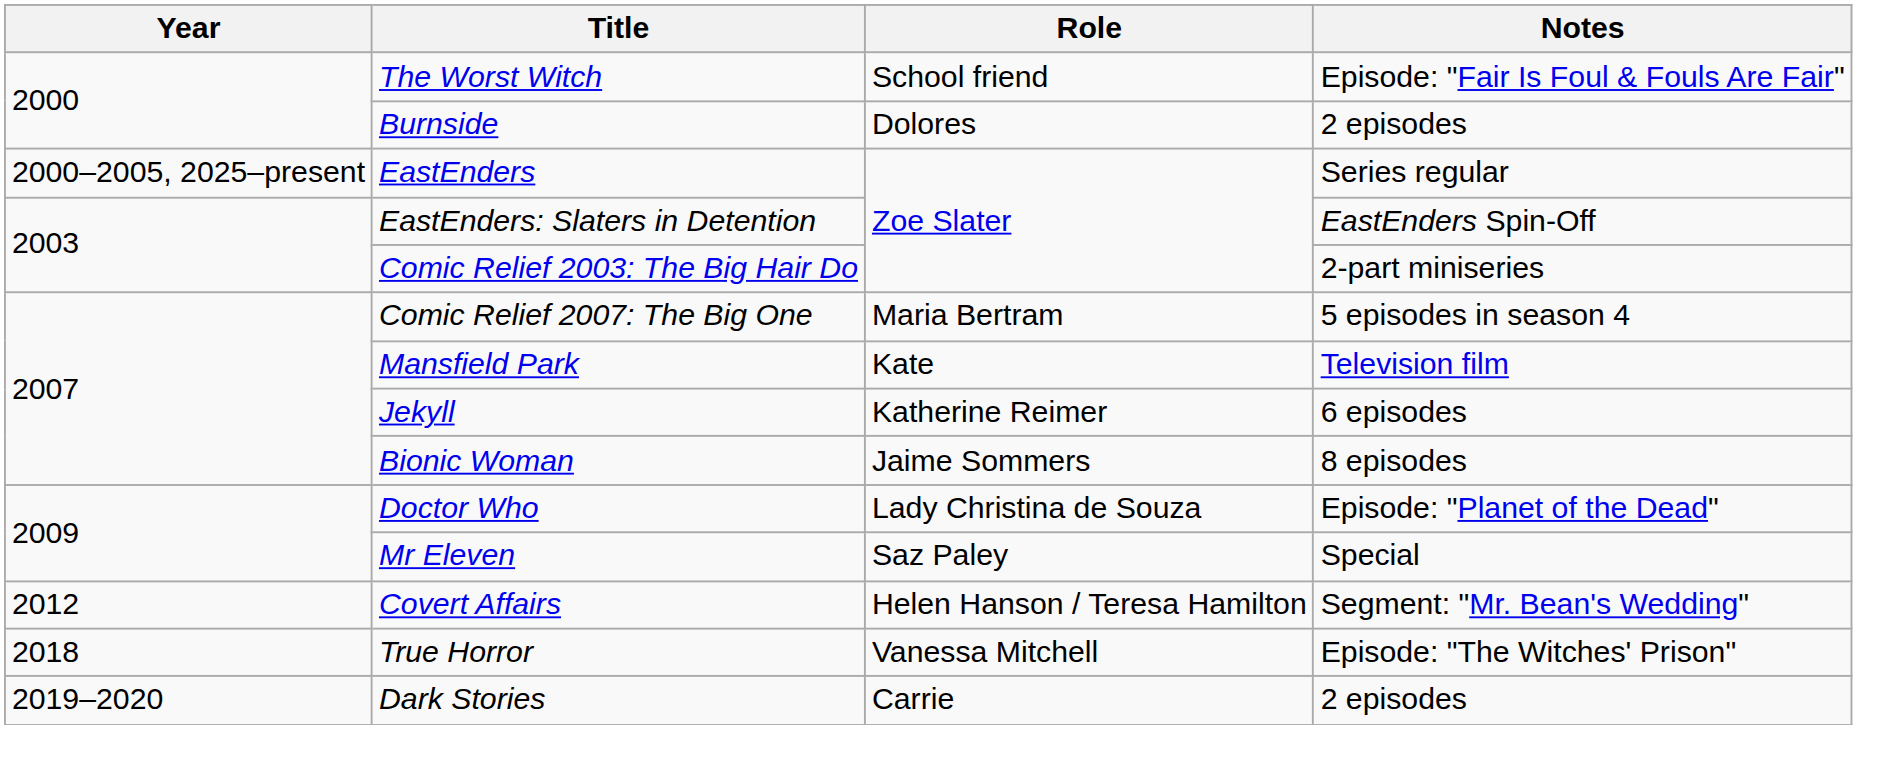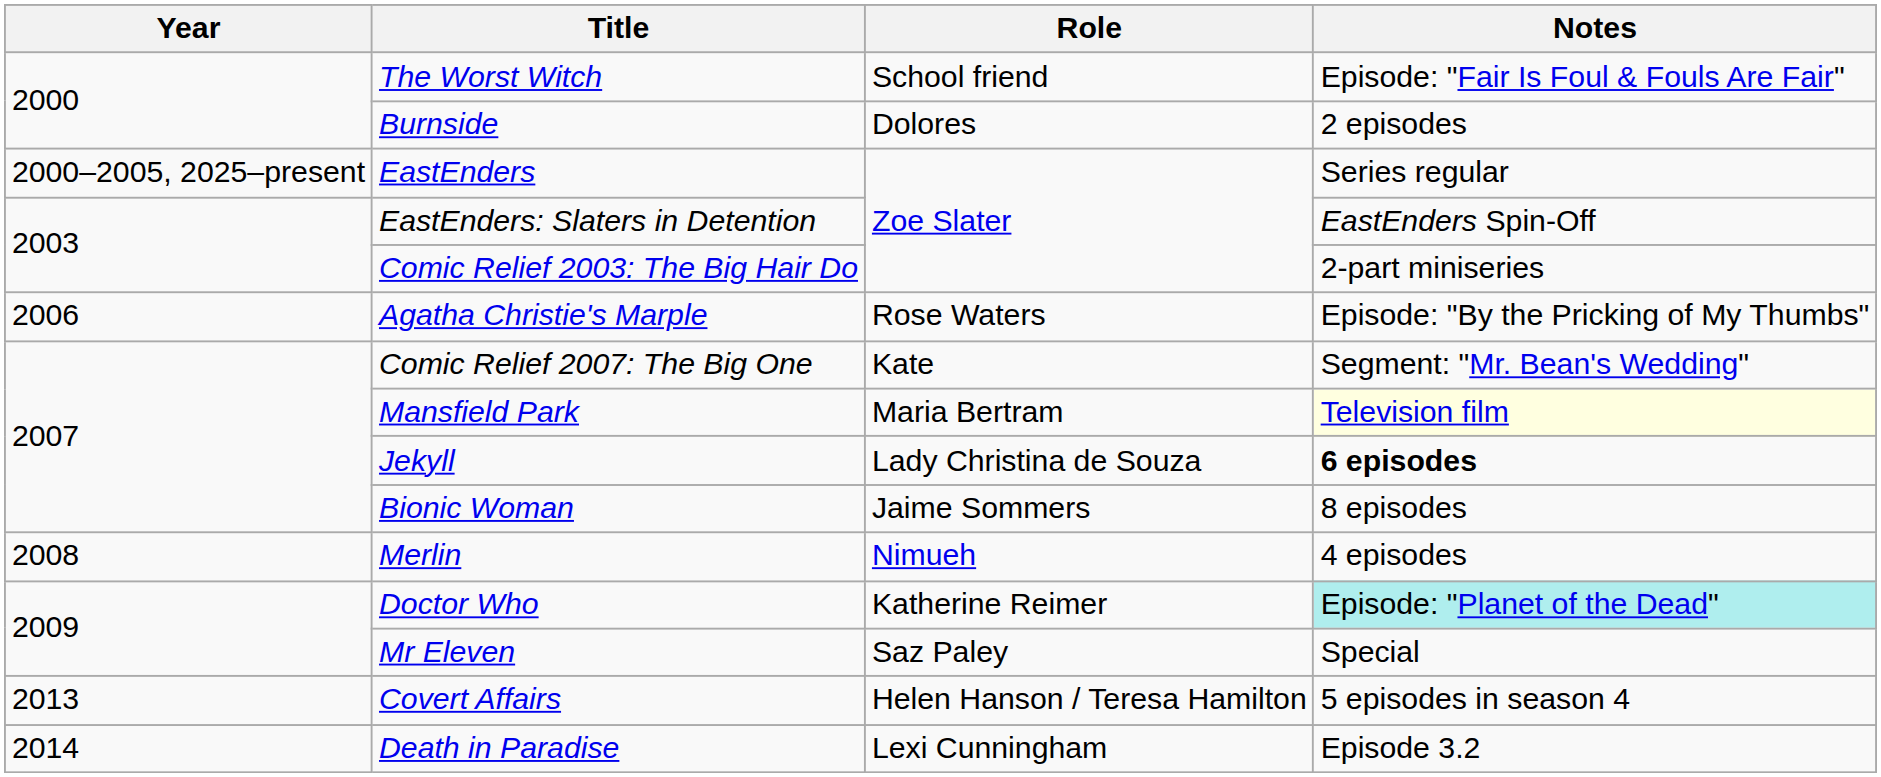 <table class="wikitable sortable">
 <tr>
 <th>Year</th>
 <th>Title</th>
 <th>Role</th>
 <th class="unsortable">Notes</th>
 </tr>
 <tr>
 <td rowspan=2>2000</td>
 <td><em><a href='#'>The Worst Witch</a></em></td>
 <td>School friend</td>
 <td>Episode: "<a href='#'>Fair Is Foul & Fouls Are Fair</a>"</td>
 </tr>
 <tr>
 <td><em><a href='#'>Burnside</a></em></td>
 <td>Dolores</td>
 <td>2 episodes</td>
 </tr>
 <tr>
 <td>2000–2005, 2025–present</td>
 <td><em><a href='#'>EastEnders</a></em></td>
 <td rowspan="3"><a href='#'>Zoe Slater</a></td>
 <td>Series regular</td>
 </tr>
 <tr>
 <td rowspan=2>2003</td>
 <td><em>EastEnders: Slaters in Detention</em></td>
 <td><em>EastEnders</em> Spin-Off</td>
 </tr>
 <tr>
 <td><em><a href='#'>Comic Relief 2003: The Big Hair Do</a></em></td>
 <td>2-part miniseries</td>
 </tr>
 <tr>
+<td>2006</td>
+<td><em><a href='#'>Agatha Christie's Marple</a></em></td>
+<td>Rose Waters</td>
+<td>Episode: "By the Pricking of My Thumbs"</td>
+</tr>
+<tr>
 <td rowspan=4>2007</td>
 <td><em>Comic Relief 2007: The Big One</em></td>
-<td>Maria Bertram</td>
-<td>5 episodes in season 4</td>
+<td>Kate</td>
+<td>Segment: "<a href='#'>Mr. Bean's Wedding</a>"</td>
 </tr>
 <tr>
 <td><em><a href='#'>Mansfield Park</a></em></td>
-<td>Kate</td>
-<td><a href='#'>Television film</a></td>
+<td>Maria Bertram</td>
+<td style="background: lightyellow;"><a href='#'>Television film</a></td>
 </tr>
 <tr>
 <td><em><a href='#'>Jekyll</a></em></td>
-<td>Katherine Reimer</td>
-<td>6 episodes</td>
+<td>Lady Christina de Souza</td>
+<td><strong>6 episodes</strong></td>
 </tr>
 <tr>
 <td><em><a href='#'>Bionic Woman</a></em></td>
 <td>Jaime Sommers</td>
 <td>8 episodes</td>
 </tr>
 <tr>
+<td>2008</td>
+<td><em><a href='#'>Merlin</a></em></td>
+<td><a href='#'>Nimueh</a></td>
+<td>4 episodes</td>
+</tr>
+<tr>
 <td rowspan=2>2009</td>
 <td><em><a href='#'>Doctor Who</a></em></td>
-<td>Lady Christina de Souza</td>
-<td>Episode: "<a href='#'>Planet of the Dead</a>"</td>
+<td>Katherine Reimer</td>
+<td style="background: paleturquoise;">Episode: "<a href='#'>Planet of the Dead</a>"</td>
 </tr>
 <tr>
 <td><em><a href='#'>Mr Eleven</a></em></td>
 <td>Saz Paley</td>
 <td>Special</td>
 </tr>
 <tr>
-<td>2012</td>
+<td>2013</td>
 <td><em><a href='#'>Covert Affairs</a></em></td>
 <td>Helen Hanson / Teresa Hamilton</td>
-<td>Segment: "<a href='#'>Mr. Bean's Wedding</a>"</td>
+<td>5 episodes in season 4</td>
 </tr>
 <tr>
-<td>2018</td>
-<td><em>True Horror</em></td>
-<td>Vanessa Mitchell</td>
-<td>Episode: "The Witches' Prison"</td>
-</tr>
-<tr>
-<td>2019–2020</td>
-<td><em>Dark Stories</em></td>
-<td>Carrie</td>
-<td>2 episodes</td>
+<td>2014</td>
+<td><em><a href='#'>Death in Paradise</a></em></td>
+<td>Lexi Cunningham</td>
+<td>Episode 3.2</td>
 </tr>
 </table>
